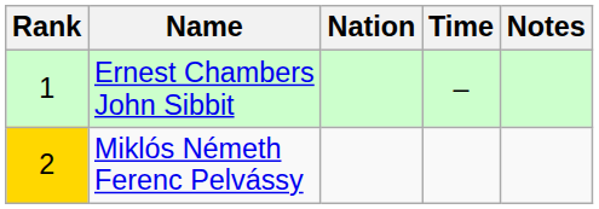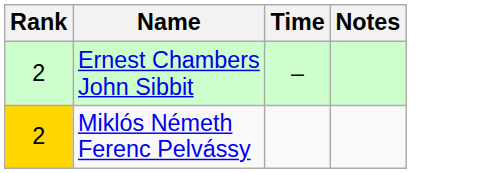 <table class="wikitable sortable" style="text-align:center">
 <tr>
 <th>Rank</th>
 <th>Name</th>
-<th>Nation</th>
 <th>Time</th>
 <th>Notes</th>
 </tr>
 <tr style="background:#cfc;">
-<td>1</td>
+<td>2</td>
 <td align=left><a href='#'>Ernest Chambers</a><br><a href='#'>John Sibbit</a></td>
-<td align=left></td>
 <td>–</td>
 <td></td>
 </tr>
 <tr>
 <td style="background: gold;">2</td>
 <td align=left><a href='#'>Miklós Németh</a><br><a href='#'>Ferenc Pelvássy</a></td>
-<td align=left></td>
 <td></td>
 <td></td>
 </tr>
 </table>
